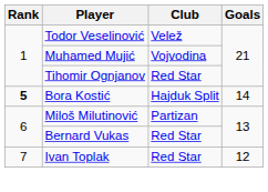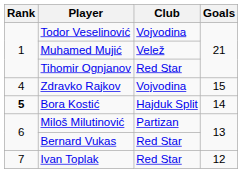 <table class="wikitable" style="text-align:center">
 <tr>
 <th>Rank</th>
 <th>Player</th>
 <th>Club</th>
 <th>Goals</th>
 </tr>
 <tr>
 <td rowspan="3">1</td>
 <td align="left"> <a href='#'>Todor Veselinović</a></td>
-<td align="left"><a href='#'>Velež</a></td>
+<td align="left"><a href='#'>Vojvodina</a></td>
 <td rowspan="3">21</td>
 </tr>
 <tr>
 <td align="left"> <a href='#'>Muhamed Mujić</a></td>
-<td align="left"><a href='#'>Vojvodina</a></td>
+<td align="left"><a href='#'>Velež</a></td>
 </tr>
 <tr>
 <td align="left"> <a href='#'>Tihomir Ognjanov</a></td>
 <td align="left"><a href='#'>Red Star</a></td>
+</tr>
+<tr>
+<td rowspan="1">4</td>
+<td align="left"> <a href='#'>Zdravko Rajkov</a></td>
+<td align="left"><a href='#'>Vojvodina</a></td>
+<td>15</td>
 </tr>
 <tr>
 <td rowspan="1"><strong>5</strong></td>
 <td align="left"> <a href='#'>Bora Kostić</a></td>
 <td align="left"><a href='#'>Hajduk Split</a></td>
 <td>14</td>
 </tr>
 <tr>
 <td rowspan="2">6</td>
 <td align="left"> <a href='#'>Miloš Milutinović</a></td>
 <td align="left"><a href='#'>Partizan</a></td>
 <td rowspan="2">13</td>
 </tr>
 <tr>
 <td align="left"> <a href='#'>Bernard Vukas</a></td>
 <td align="left"><a href='#'>Red Star</a></td>
 </tr>
 <tr>
 <td rowspan="1">7</td>
 <td align="left"> <a href='#'>Ivan Toplak</a></td>
 <td align="left"><a href='#'>Red Star</a></td>
 <td>12</td>
 </tr>
 </table>
